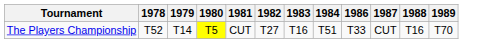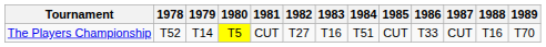 <table class="wikitable" style="font-size:95%;text-align:center;">
 <tr>
 <th>Tournament</th>
 <th>1978</th>
 <th>1979</th>
 <th>1980</th>
 <th>1981</th>
 <th>1982</th>
 <th>1983</th>
 <th>1984</th>
+<th>1985</th>
 <th>1986</th>
 <th>1987</th>
 <th>1988</th>
 <th>1989</th>
 </tr>
 <tr>
 <td align=left><a href='#'>The Players Championship</a></td>
 <td>T52</td>
 <td>T14</td>
 <td style="background:yellow;">T5</td>
 <td>CUT</td>
 <td>T27</td>
 <td>T16</td>
 <td>T51</td>
+<td>CUT</td>
 <td>T33</td>
 <td>CUT</td>
 <td>T16</td>
 <td>T70</td>
 </tr>
 </table>
